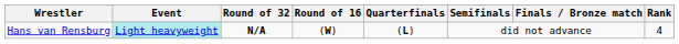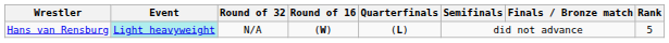 <table class=wikitable style="font-size:90%">
 <tr>
 <th>Wrestler</th>
 <th>Event</th>
 <th>Round of 32</th>
 <th>Round of 16</th>
 <th>Quarterfinals</th>
 <th>Semifinals</th>
 <th>Finals / Bronze match</th>
 <th>Rank</th>
 </tr>
 <tr>
 <td><a href='#'>Hans van Rensburg</a></td>
 <td style="background: paleturquoise;"><a href='#'>Light heavyweight</a></td>
-<td align=center><strong>N/A</strong></td>
+<td align=center>N/A</td>
 <td align=center> (<strong>W</strong>)</td>
 <td align=center> (<strong>L</strong>)</td>
 <td align=center colspan=2>did not advance</td>
-<td align=center>4</td>
+<td align=center>5</td>
 </tr>
 </table>
